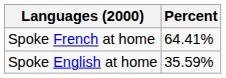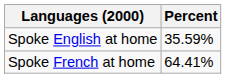 <table class="wikitable sortable collapsible" style="font-size: 90%;">
 <tr>
 <th>Languages (2000) </th>
 <th>Percent</th>
 </tr>
 <tr>
+<td>Spoke <a href='#'>English</a> at home</td>
+<td>35.59%</td>
+</tr>
+<tr>
 <td>Spoke <a href='#'>French</a> at home</td>
 <td>64.41%</td>
 </tr>
-<tr>
-<td>Spoke <a href='#'>English</a> at home</td>
-<td>35.59%</td>
-</tr>
 </table>
